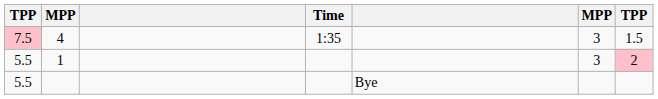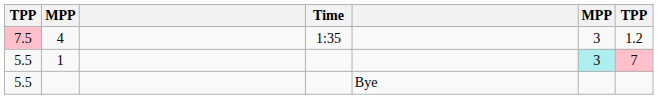 <table class="wikitable" style="text-align: center;" |>
 <tr>
 <th width="35">TPP</th>
 <th width="35">MPP</th>
 <th width="250"></th>
 <th width="45">Time</th>
 <th width="250"></th>
 <th width="35">MPP</th>
 <th width="35">TPP</th>
 </tr>
 <tr>
 <td bgcolor=pink>7.5</td>
 <td>4</td>
 <td style="text-align:left;"></td>
 <td>1:35</td>
 <td style="text-align:left;"><strong></strong></td>
 <td>3</td>
-<td>1.5</td>
+<td>1.2</td>
 </tr>
 <tr>
 <td>5.5</td>
 <td>1</td>
 <td style="text-align:left;"><strong></strong></td>
 <td></td>
 <td style="text-align:left;"></td>
-<td>3</td>
-<td bgcolor=pink>2</td>
+<td style="background: paleturquoise;">3</td>
+<td bgcolor=pink>7</td>
 </tr>
 <tr>
 <td>5.5</td>
 <td></td>
 <td style="text-align:left;"><strong></strong></td>
 <td></td>
 <td style="text-align:left;">Bye</td>
 <td></td>
 <td></td>
 </tr>
 </table>
